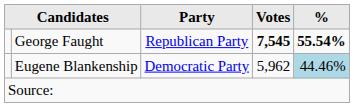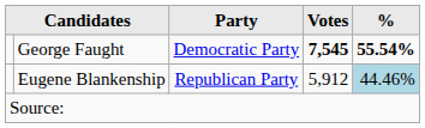 <table class=wikitable style="font-size:95%; text-align:right;">
 <tr>
 <th style="background-color:#E9E9E9" align=center colspan=2>Candidates</th>
 <th style="background-color:#E9E9E9" align=center>Party</th>
 <th style="background-color:#E9E9E9" align=center>Votes</th>
 <th style="background-color:#E9E9E9" align=center>%</th>
 </tr>
 <tr>
 <td></td>
 <td align=left>George Faught</td>
-<td align=center><a href='#'>Republican Party</a></td>
+<td align=center><a href='#'>Democratic Party</a></td>
 <td><strong>7,545</strong></td>
 <td><strong>55.54%</strong></td>
 </tr>
 <tr>
 <td></td>
 <td align=left>Eugene Blankenship</td>
-<td align=center><a href='#'>Democratic Party</a></td>
-<td>5,962</td>
+<td align=center><a href='#'>Republican Party</a></td>
+<td>5,912</td>
 <td style="background: lightblue;">44.46%</td>
 </tr>
 <tr>
 <td align="left" colspan=6>Source: </td>
 </tr>
 </table>
